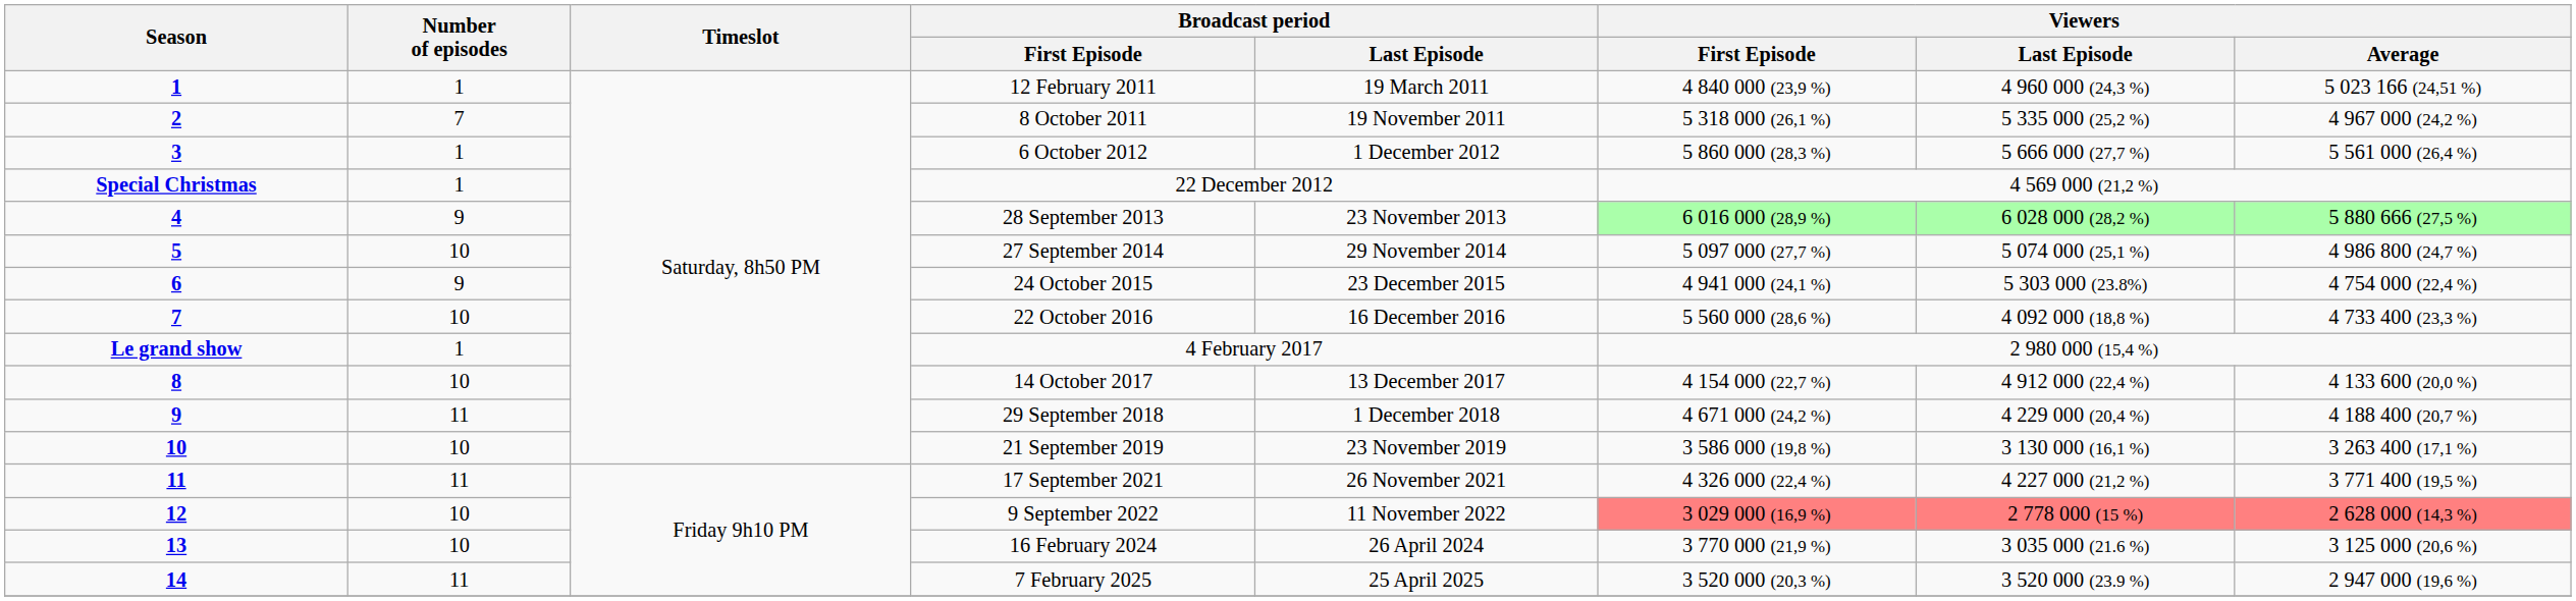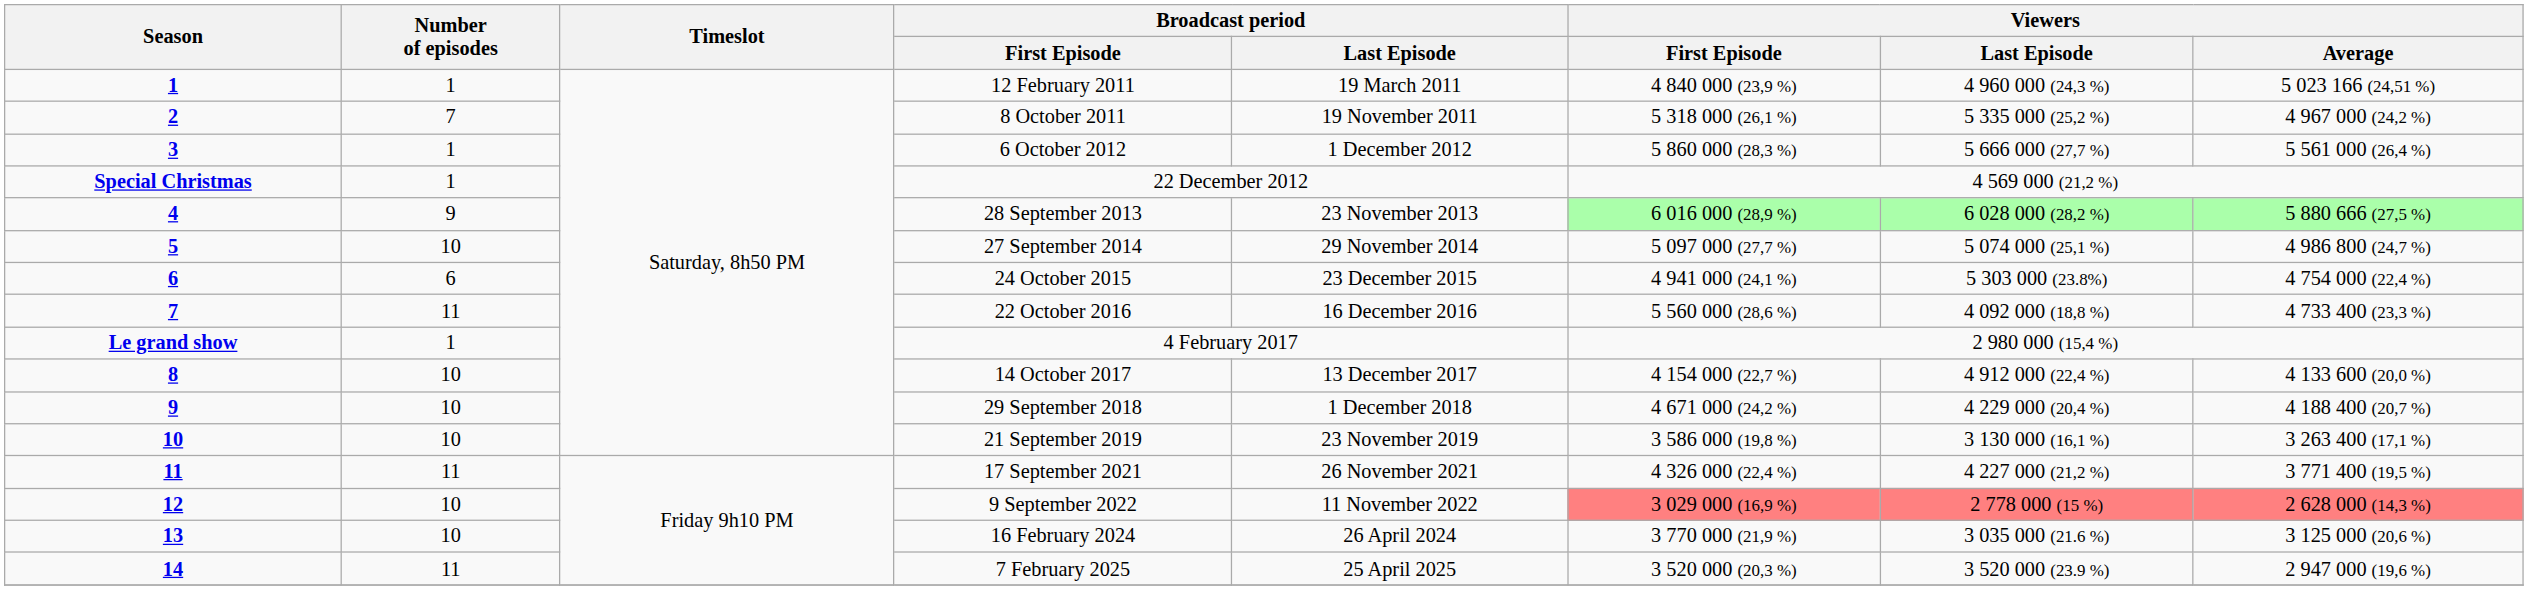 <table width="100%" class="wikitable" style="text-align:center">
 <tr>
 <th style="padding: 0 5px" rowspan="2">Season</th>
 <th style="padding: 0 5px" rowspan="2">Number<br>of episodes</th>
 <th rowspan="2">Timeslot</th>
 <th colspan="2">Broadcast period</th>
 <th colspan="3">Viewers</th>
 </tr>
 <tr>
 <th style="padding:0 8px">First Episode</th>
 <th>Last Episode</th>
 <th style="padding:0 8px">First Episode</th>
 <th>Last Episode</th>
 <th>Average</th>
 </tr>
 <tr>
 <td><strong><a href='#'>1</a></strong></td>
 <td>1</td>
 <td rowspan=12>Saturday, 8h50 PM</td>
 <td>12 February 2011</td>
 <td>19 March 2011</td>
 <td>4 840 000 <small>(23,9 %)</small></td>
 <td>4 960 000 <small>(24,3 %)</small></td>
 <td>5 023 166 <small>(24,51 %)</small></td>
 </tr>
 <tr>
 <td><strong><a href='#'>2</a></strong></td>
 <td>7</td>
 <td>8 October 2011</td>
 <td>19 November 2011</td>
 <td>5 318 000 <small>(26,1 %)</small></td>
 <td>5 335 000 <small>(25,2 %)</small></td>
 <td>4 967 000 <small>(24,2 %)</small></td>
 </tr>
 <tr>
 <td><strong><a href='#'>3</a> </strong></td>
 <td>1</td>
 <td>6 October 2012</td>
 <td>1 December 2012</td>
 <td>5 860 000 <small>(28,3 %)</small></td>
 <td>5 666 000 <small>(27,7 %)</small></td>
 <td>5 561 000 <small>(26,4 %)</small></td>
 </tr>
 <tr>
 <td><strong><a href='#'>Special Christmas</a></strong></td>
 <td>1</td>
 <td colspan="2">22 December 2012</td>
 <td colspan="3">4 569 000 <small>(21,2 %)</small></td>
 </tr>
 <tr>
 <td><strong><a href='#'>4</a> </strong></td>
 <td>9</td>
 <td>28 September 2013</td>
 <td>23 November 2013</td>
 <td bgcolor="#aaffaa">6 016 000 <small>(28,9 %)</small></td>
 <td bgcolor="#aaffaa">6 028 000 <small>(28,2 %)</small></td>
 <td bgcolor="#aaffaa">5 880 666 <small>(27,5 %)</small></td>
 </tr>
 <tr>
 <td><strong><a href='#'>5</a> </strong></td>
 <td>10</td>
 <td>27 September 2014</td>
 <td>29 November 2014</td>
 <td>5 097 000 <small>(27,7 %)</small></td>
 <td>5 074 000 <small>(25,1 %)</small></td>
 <td>4 986 800 <small>(24,7 %)</small></td>
 </tr>
 <tr>
 <td><strong><a href='#'>6</a> </strong></td>
-<td>9</td>
+<td>6</td>
 <td>24 October 2015</td>
 <td>23 December 2015</td>
 <td>4 941 000 <small>(24,1 %)</small></td>
 <td>5 303 000 <small>(23.8%)</small></td>
 <td>4 754 000 <small>(22,4 %)</small></td>
 </tr>
 <tr>
 <td><strong><a href='#'>7</a> </strong></td>
-<td>10</td>
+<td>11</td>
 <td>22 October 2016</td>
 <td>16 December 2016</td>
 <td>5 560 000 <small>(28,6 %)</small></td>
 <td>4 092 000 <small>(18,8 %)</small></td>
 <td>4 733 400 <small>(23,3 %)</small></td>
 </tr>
 <tr>
 <td><strong><a href='#'>Le grand show</a></strong></td>
 <td>1</td>
 <td colspan="2">4 February 2017</td>
 <td colspan="3">2 980 000 <small>(15,4 %)</small></td>
 </tr>
 <tr>
 <td><strong><a href='#'>8</a></strong></td>
 <td>10</td>
 <td>14 October 2017</td>
 <td>13 December 2017</td>
 <td>4 154 000 <small>(22,7 %)</small></td>
 <td>4 912 000 <small>(22,4 %)</small></td>
 <td>4 133 600 <small>(20,0 %)</small></td>
 </tr>
 <tr>
 <td><strong><a href='#'>9</a></strong></td>
-<td>11</td>
+<td>10</td>
 <td>29 September 2018</td>
 <td>1 December 2018</td>
 <td>4 671 000 <small>(24,2 %)</small></td>
 <td>4 229 000 <small>(20,4 %)</small></td>
 <td>4 188 400 <small>(20,7 %)</small></td>
 </tr>
 <tr>
 <td><strong><a href='#'>10</a></strong></td>
 <td>10</td>
 <td>21 September 2019</td>
 <td>23 November 2019</td>
 <td>3 586 000 <small>(19,8 %)</small></td>
 <td>3 130 000 <small>(16,1 %)</small></td>
 <td>3 263 400 <small>(17,1 %)</small></td>
 </tr>
 <tr>
 <td><strong><a href='#'>11</a></strong></td>
 <td>11</td>
 <td rowspan="4">Friday 9h10 PM</td>
 <td>17 September 2021</td>
 <td>26 November 2021</td>
 <td>4 326 000 <small>(22,4 %)</small></td>
 <td>4 227 000 <small>(21,2 %)</small></td>
 <td>3 771 400 <small>(19,5 %)</small></td>
 </tr>
 <tr>
 <td><strong><a href='#'>12</a></strong></td>
 <td>10</td>
 <td>9 September 2022</td>
 <td>11 November 2022</td>
 <td bgcolor="#ff8080">3 029 000 <small>(16,9 %)</small></td>
 <td bgcolor="#ff8080">2 778 000 <small>(15 %)</small></td>
 <td bgcolor="#ff8080">2 628 000 <small>(14,3 %)</small></td>
 </tr>
 <tr>
 <td><strong><a href='#'>13</a></strong></td>
 <td>10</td>
 <td>16 February 2024</td>
 <td>26 April 2024</td>
 <td>3 770 000 <small>(21,9 %)</small></td>
 <td>3 035 000 <small>(21.6 %)</small></td>
 <td>3 125 000 <small>(20,6 %)</small></td>
 </tr>
 <tr>
 <td><strong><a href='#'>14</a></strong></td>
 <td>11</td>
 <td>7 February 2025</td>
 <td>25 April 2025</td>
 <td>3 520 000 <small>(20,3 %)</small></td>
 <td>3 520 000 <small>(23.9 %)</small></td>
 <td>2 947 000 <small>(19,6 %)</small></td>
 </tr>
 <tr>
 </tr>
 </table>
